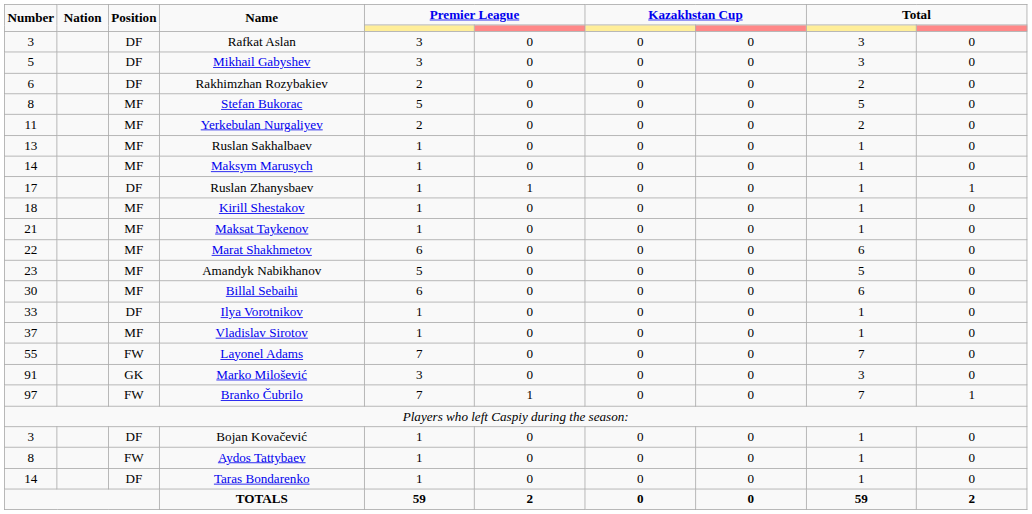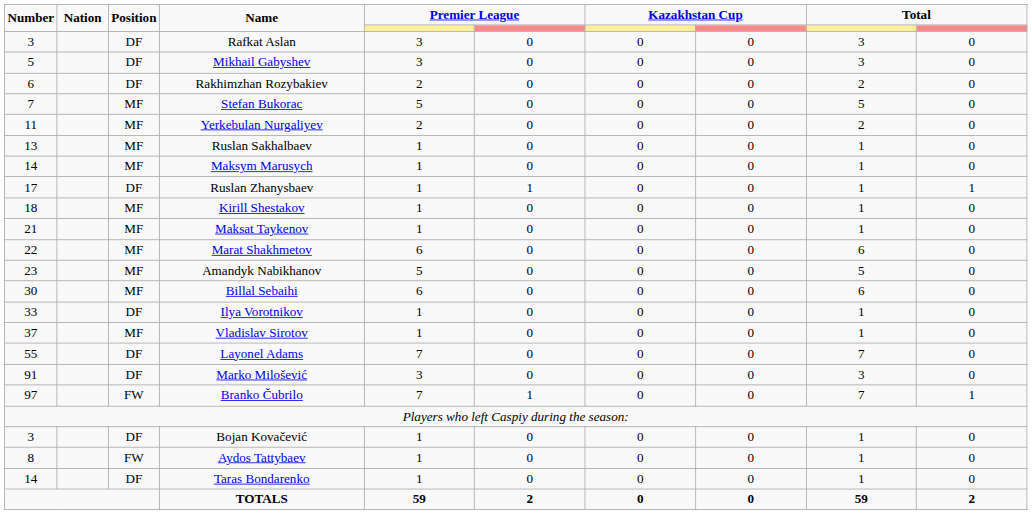 <table class="wikitable" style="text-align:center;">
 <tr>
 <td rowspan="2"  style="width:5%; text-align:center;"><strong>Number</strong></td>
 <td rowspan="2"  style="width:5%; text-align:center;"><strong>Nation</strong></td>
 <td rowspan="2"  style="width:5%; text-align:center;"><strong>Position</strong></td>
 <td rowspan="2"  style="width:20%; text-align:center;"><strong>Name</strong></td>
 <td colspan="2" style="text-align:center;"><strong><a href='#'>Premier League</a></strong></td>
 <td colspan="2" style="text-align:center;"><strong><a href='#'>Kazakhstan Cup</a></strong></td>
 <td colspan="2" style="text-align:center;"><strong>Total</strong></td>
 </tr>
 <tr>
 <th style="width:60px; background:#fe9;"></th>
 <th style="width:60px; background:#ff8888;"></th>
 <th style="width:60px; background:#fe9;"></th>
 <th style="width:60px; background:#ff8888;"></th>
 <th style="width:60px; background:#fe9;"></th>
 <th style="width:60px; background:#ff8888;"></th>
 </tr>
 <tr>
 <td>3</td>
 <td></td>
 <td>DF</td>
 <td>Rafkat Aslan</td>
 <td>3</td>
 <td>0</td>
 <td>0</td>
 <td>0</td>
 <td>3</td>
 <td>0</td>
 </tr>
 <tr>
 <td>5</td>
 <td></td>
 <td>DF</td>
 <td><a href='#'>Mikhail Gabyshev</a></td>
 <td>3</td>
 <td>0</td>
 <td>0</td>
 <td>0</td>
 <td>3</td>
 <td>0</td>
 </tr>
 <tr>
 <td>6</td>
 <td></td>
 <td>DF</td>
 <td>Rakhimzhan Rozybakiev</td>
 <td>2</td>
 <td>0</td>
 <td>0</td>
 <td>0</td>
 <td>2</td>
 <td>0</td>
 </tr>
 <tr>
-<td>8</td>
+<td>7</td>
 <td></td>
 <td>MF</td>
 <td><a href='#'>Stefan Bukorac</a></td>
 <td>5</td>
 <td>0</td>
 <td>0</td>
 <td>0</td>
 <td>5</td>
 <td>0</td>
 </tr>
 <tr>
 <td>11</td>
 <td></td>
 <td>MF</td>
 <td><a href='#'>Yerkebulan Nurgaliyev</a></td>
 <td>2</td>
 <td>0</td>
 <td>0</td>
 <td>0</td>
 <td>2</td>
 <td>0</td>
 </tr>
 <tr>
 <td>13</td>
 <td></td>
 <td>MF</td>
 <td>Ruslan Sakhalbaev</td>
 <td>1</td>
 <td>0</td>
 <td>0</td>
 <td>0</td>
 <td>1</td>
 <td>0</td>
 </tr>
 <tr>
 <td>14</td>
 <td></td>
 <td>MF</td>
 <td><a href='#'>Maksym Marusych</a></td>
 <td>1</td>
 <td>0</td>
 <td>0</td>
 <td>0</td>
 <td>1</td>
 <td>0</td>
 </tr>
 <tr>
 <td>17</td>
 <td></td>
 <td>DF</td>
 <td>Ruslan Zhanysbaev</td>
 <td>1</td>
 <td>1</td>
 <td>0</td>
 <td>0</td>
 <td>1</td>
 <td>1</td>
 </tr>
 <tr>
 <td>18</td>
 <td></td>
 <td>MF</td>
 <td><a href='#'>Kirill Shestakov</a></td>
 <td>1</td>
 <td>0</td>
 <td>0</td>
 <td>0</td>
 <td>1</td>
 <td>0</td>
 </tr>
 <tr>
 <td>21</td>
 <td></td>
 <td>MF</td>
 <td><a href='#'>Maksat Taykenov</a></td>
 <td>1</td>
 <td>0</td>
 <td>0</td>
 <td>0</td>
 <td>1</td>
 <td>0</td>
 </tr>
 <tr>
 <td>22</td>
 <td></td>
 <td>MF</td>
 <td><a href='#'>Marat Shakhmetov</a></td>
 <td>6</td>
 <td>0</td>
 <td>0</td>
 <td>0</td>
 <td>6</td>
 <td>0</td>
 </tr>
 <tr>
 <td>23</td>
 <td></td>
 <td>MF</td>
 <td>Amandyk Nabikhanov</td>
 <td>5</td>
 <td>0</td>
 <td>0</td>
 <td>0</td>
 <td>5</td>
 <td>0</td>
 </tr>
 <tr>
 <td>30</td>
 <td></td>
 <td>MF</td>
 <td><a href='#'>Billal Sebaihi</a></td>
 <td>6</td>
 <td>0</td>
 <td>0</td>
 <td>0</td>
 <td>6</td>
 <td>0</td>
 </tr>
 <tr>
 <td>33</td>
 <td></td>
 <td>DF</td>
 <td><a href='#'>Ilya Vorotnikov</a></td>
 <td>1</td>
 <td>0</td>
 <td>0</td>
 <td>0</td>
 <td>1</td>
 <td>0</td>
 </tr>
 <tr>
 <td>37</td>
 <td></td>
 <td>MF</td>
 <td><a href='#'>Vladislav Sirotov</a></td>
 <td>1</td>
 <td>0</td>
 <td>0</td>
 <td>0</td>
 <td>1</td>
 <td>0</td>
 </tr>
 <tr>
 <td>55</td>
 <td></td>
-<td>FW</td>
+<td>DF</td>
 <td><a href='#'>Layonel Adams</a></td>
 <td>7</td>
 <td>0</td>
 <td>0</td>
 <td>0</td>
 <td>7</td>
 <td>0</td>
 </tr>
 <tr>
 <td>91</td>
 <td></td>
-<td>GK</td>
+<td>DF</td>
 <td><a href='#'>Marko Milošević</a></td>
 <td>3</td>
 <td>0</td>
 <td>0</td>
 <td>0</td>
 <td>3</td>
 <td>0</td>
 </tr>
 <tr>
 <td>97</td>
 <td></td>
 <td>FW</td>
 <td><a href='#'>Branko Čubrilo</a></td>
 <td>7</td>
 <td>1</td>
 <td>0</td>
 <td>0</td>
 <td>7</td>
 <td>1</td>
 </tr>
 <tr>
 <td colspan="14"><em>Players who left Caspiy during the season:</em></td>
 </tr>
 <tr>
 <td>3</td>
 <td></td>
 <td>DF</td>
 <td>Bojan Kovačević</td>
 <td>1</td>
 <td>0</td>
 <td>0</td>
 <td>0</td>
 <td>1</td>
 <td>0</td>
 </tr>
 <tr>
 <td>8</td>
 <td></td>
 <td>FW</td>
 <td><a href='#'>Aydos Tattybaev</a></td>
 <td>1</td>
 <td>0</td>
 <td>0</td>
 <td>0</td>
 <td>1</td>
 <td>0</td>
 </tr>
 <tr>
 <td>14</td>
 <td></td>
 <td>DF</td>
 <td><a href='#'>Taras Bondarenko</a></td>
 <td>1</td>
 <td>0</td>
 <td>0</td>
 <td>0</td>
 <td>1</td>
 <td>0</td>
 </tr>
 <tr>
 <td colspan="3"></td>
 <td><strong>TOTALS</strong></td>
 <td><strong>59</strong></td>
 <td><strong>2</strong></td>
 <td><strong>0</strong></td>
 <td><strong>0</strong></td>
 <td><strong>59</strong></td>
 <td><strong>2</strong></td>
 </tr>
 </table>
